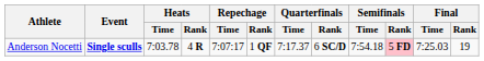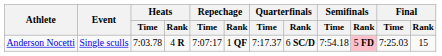 <table class="wikitable" style="font-size:90%">
 <tr>
 <th rowspan="2">Athlete</th>
 <th rowspan="2">Event</th>
 <th colspan="2">Heats</th>
 <th colspan="2">Repechage</th>
 <th colspan=2>Quarterfinals</th>
 <th colspan="2">Semifinals</th>
 <th colspan="2">Final</th>
 </tr>
 <tr style="font-size:95%">
 <th>Time</th>
 <th>Rank</th>
 <th>Time</th>
 <th>Rank</th>
 <th>Time</th>
 <th>Rank</th>
 <th>Time</th>
 <th>Rank</th>
 <th>Time</th>
 <th>Rank</th>
 </tr>
 <tr align=center>
 <td align=left><a href='#'>Anderson Nocetti</a></td>
-<td align=left><strong><a href='#'>Single sculls</a></strong></td>
+<td align=left><a href='#'>Single sculls</a></td>
 <td>7:03.78</td>
 <td>4 <strong>R</strong></td>
 <td>7:07:17</td>
 <td>1 <strong>QF</strong></td>
 <td>7:17.37</td>
 <td>6 <strong>SC/D</strong></td>
 <td>7:54.18</td>
 <td style="background: pink;">5 <strong>FD</strong></td>
 <td>7:25.03</td>
-<td>19</td>
+<td>15</td>
 </tr>
 </table>
